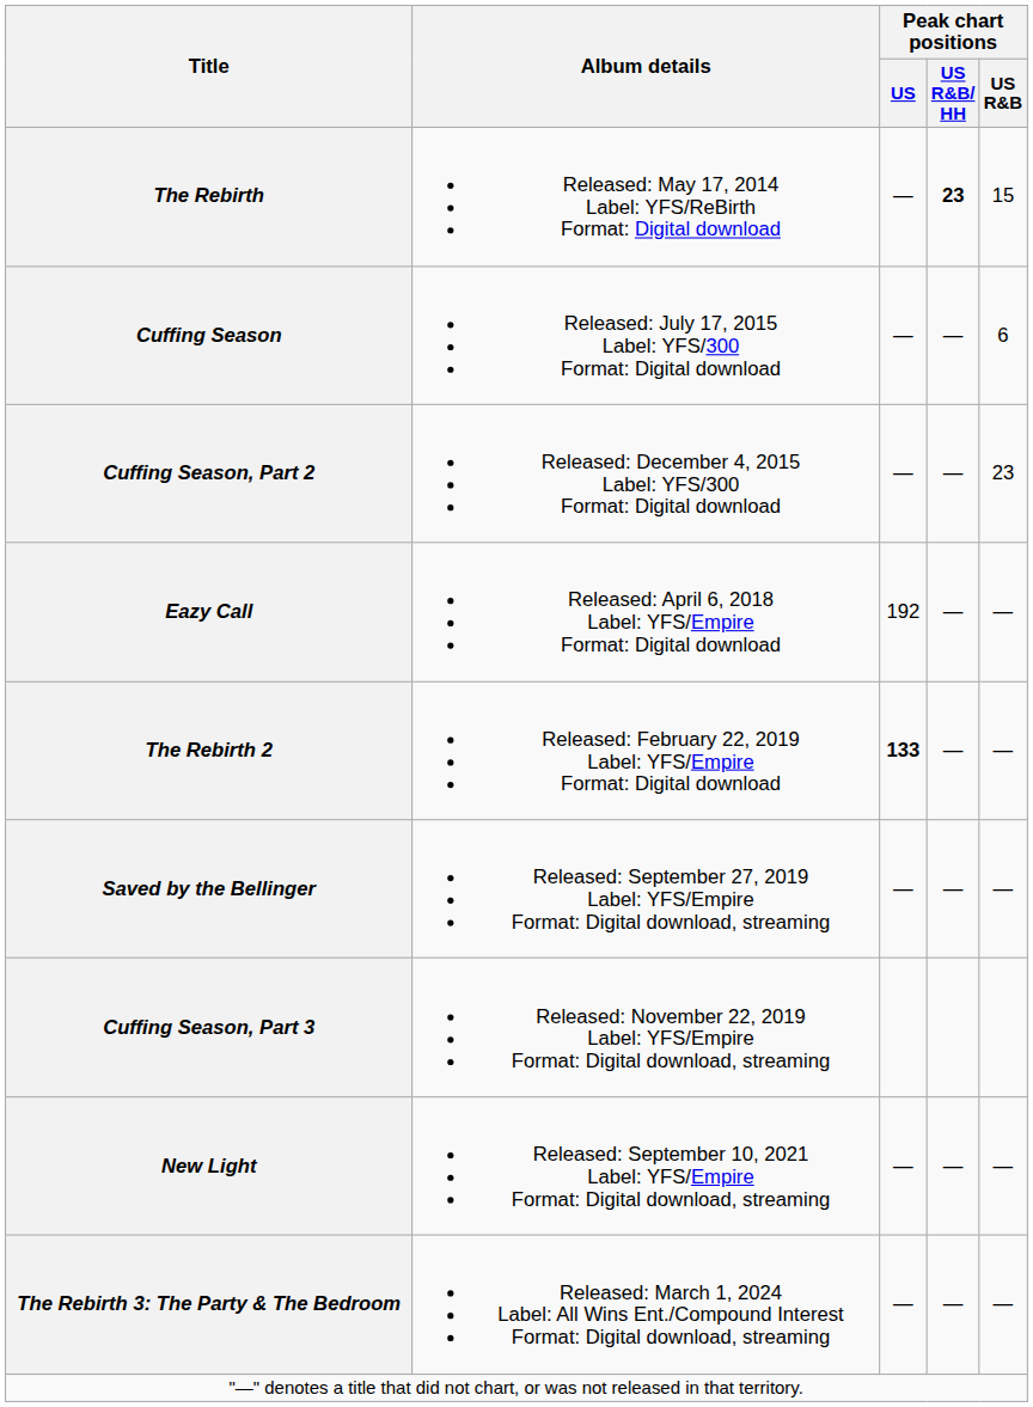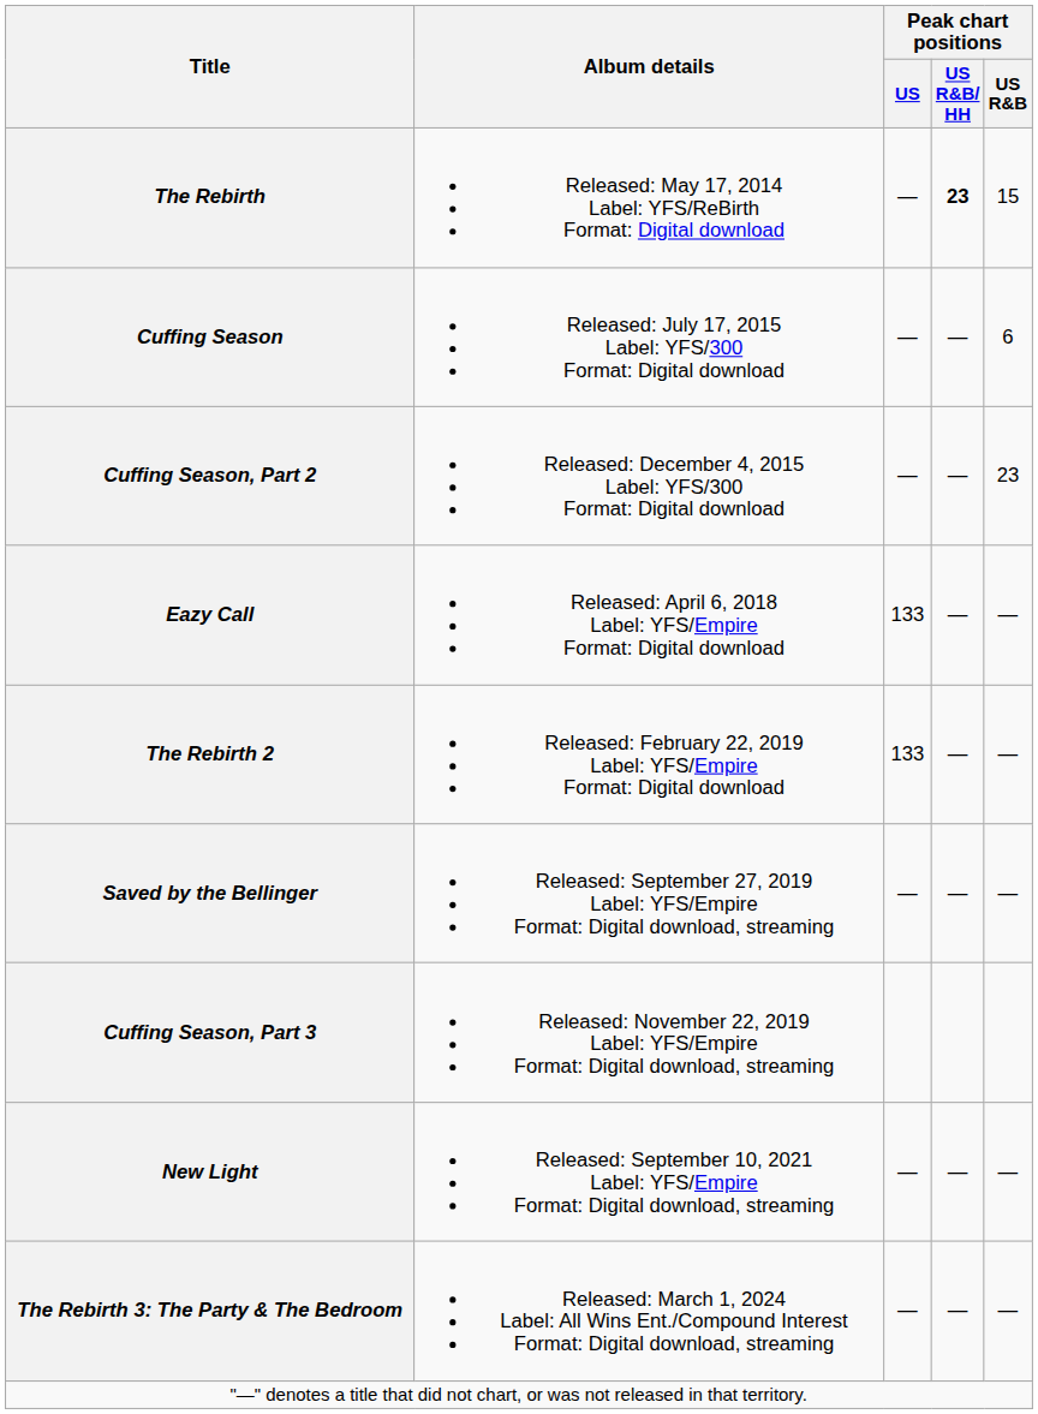 <table class="wikitable plainrowheaders" style="text-align:center;">
 <tr>
 <th scope="col" rowspan="2" style="width:20em;">Title</th>
 <th scope="col" rowspan="2" style="width:23em;">Album details</th>
 <th scope="col" colspan="3">Peak chart positions</th>
 </tr>
 <tr>
 <th scope="col" style="width:2.2em;font-size:90%;"><a href='#'>US</a><br></th>
 <th scope="col" style="width:2.2em;font-size:90%;"><a href='#'>US R&B/<br>HH</a></th>
 <th scope="col" style="width:2.2em;font-size:90%;">US<br>R&B</th>
 </tr>
 <tr>
 <th scope="row"><em>The Rebirth</em></th>
 <td><br><ul><li>Released: May 17, 2014</li><li>Label: YFS/ReBirth</li><li>Format: <a href='#'>Digital download</a></li></ul></td>
 <td>—</td>
 <td><strong>23</strong></td>
 <td>15</td>
 </tr>
 <tr>
 <th scope="row"><em>Cuffing Season</em></th>
 <td><br><ul><li>Released: July 17, 2015</li><li>Label: YFS/<a href='#'>300</a></li><li>Format: Digital download</li></ul></td>
 <td>—</td>
 <td>—</td>
 <td>6</td>
 </tr>
 <tr>
 <th scope="row"><em>Cuffing Season, Part 2</em></th>
 <td><br><ul><li>Released: December 4, 2015</li><li>Label: YFS/300</li><li>Format: Digital download</li></ul></td>
 <td>—</td>
 <td>—</td>
 <td>23</td>
 </tr>
 <tr>
 <th scope="row"><em>Eazy Call</em></th>
 <td><br><ul><li>Released: April 6, 2018</li><li>Label: YFS/<a href='#'>Empire</a></li><li>Format: Digital download</li></ul></td>
-<td>192</td>
+<td>133</td>
 <td>—</td>
 <td>—</td>
 </tr>
 <tr>
 <th scope="row"><em>The Rebirth 2</em></th>
 <td><br><ul><li>Released: February 22, 2019</li><li>Label: YFS/<a href='#'>Empire</a></li><li>Format: Digital download</li></ul></td>
-<td><strong>133</strong></td>
+<td>133</td>
 <td>—</td>
 <td>—</td>
 </tr>
 <tr>
 <th scope="row"><em>Saved by the Bellinger</em></th>
 <td><br><ul><li>Released: September 27, 2019</li><li>Label: YFS/Empire</li><li>Format: Digital download, streaming</li></ul></td>
 <td>—</td>
 <td>—</td>
 <td>—</td>
 </tr>
 <tr>
 <th scope="row"><em>Cuffing Season, Part 3</em></th>
 <td><br><ul><li>Released: November 22, 2019</li><li>Label: YFS/Empire</li><li>Format: Digital download, streaming</li></ul></td>
 <td></td>
 <td></td>
 <td></td>
 </tr>
 <tr>
 <th scope="row"><em>New Light</em></th>
 <td><br><ul><li>Released: September 10, 2021</li><li>Label: YFS/<a href='#'>Empire</a></li><li>Format: Digital download, streaming</li></ul></td>
 <td>—</td>
 <td>—</td>
 <td>—</td>
 </tr>
 <tr>
 <th scope="row"><em>The Rebirth 3: The Party & The Bedroom</em></th>
 <td><br><ul><li>Released: March 1, 2024</li><li>Label: All Wins Ent./Compound Interest</li><li>Format: Digital download, streaming</li></ul></td>
 <td>—</td>
 <td>—</td>
 <td>—</td>
 </tr>
 <tr>
 <td colspan="14" style="font-size:90%">"—" denotes a title that did not chart, or was not released in that territory.</td>
 </tr>
 </table>
